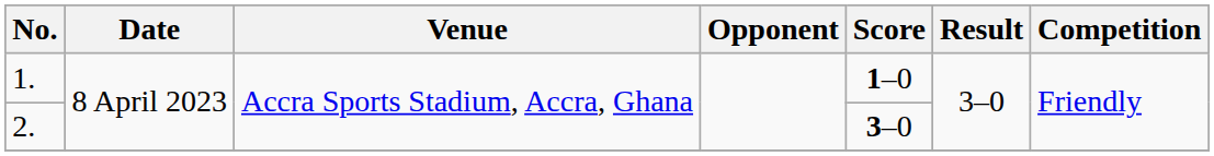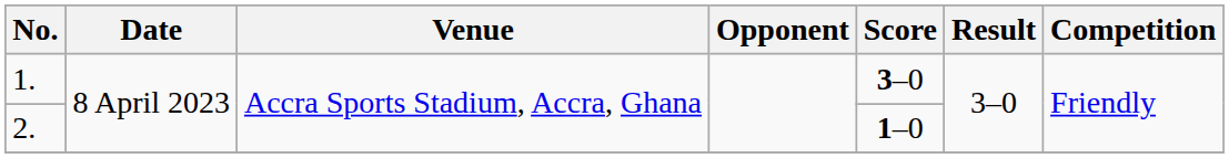 <table class="wikitable">
 <tr>
 <th>No.</th>
 <th>Date</th>
 <th>Venue</th>
 <th>Opponent</th>
 <th>Score</th>
 <th>Result</th>
 <th>Competition</th>
 </tr>
 <tr>
 <td>1.</td>
 <td rowspan=2>8 April 2023</td>
 <td rowspan=2><a href='#'>Accra Sports Stadium</a>, <a href='#'>Accra</a>, <a href='#'>Ghana</a></td>
 <td rowspan=2></td>
-<td align=center><strong>1</strong>–0</td>
+<td align=center><strong>3</strong>–0</td>
 <td rowspan=2 align=center>3–0</td>
 <td rowspan=2><a href='#'>Friendly</a></td>
 </tr>
 <tr>
 <td>2.</td>
-<td align=center><strong>3</strong>–0</td>
+<td align=center><strong>1</strong>–0</td>
 </tr>
 <tr>
 </tr>
 </table>
